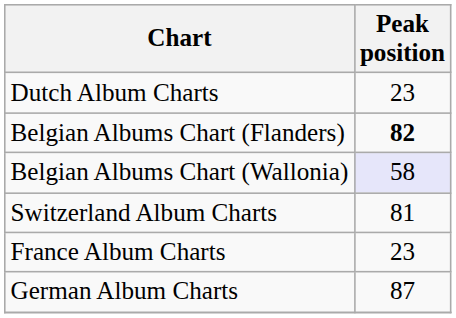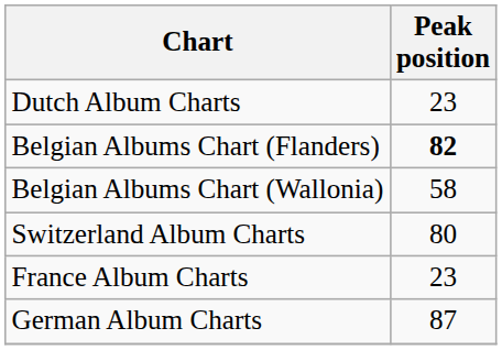 <table class="wikitable">
 <tr>
 <th align="left">Chart</th>
 <th align="left">Peak<br>position<br></th>
 </tr>
 <tr>
 <td align="left">Dutch Album Charts</td>
 <td align="center">23</td>
 </tr>
 <tr>
 <td align="left">Belgian Albums Chart (Flanders)</td>
 <td align="center"><strong>82</strong></td>
 </tr>
 <tr>
 <td align="left">Belgian Albums Chart (Wallonia)</td>
-<td align="center" style="background: lavender;">58</td>
+<td align="center">58</td>
 </tr>
 <tr>
 <td align="left">Switzerland Album Charts</td>
-<td align="center">81</td>
+<td align="center">80</td>
 </tr>
 <tr>
 <td align="left">France Album Charts</td>
 <td align="center">23</td>
 </tr>
 <tr>
 <td align="left">German Album Charts</td>
 <td align="center">87</td>
 </tr>
 <tr>
 </tr>
 </table>
